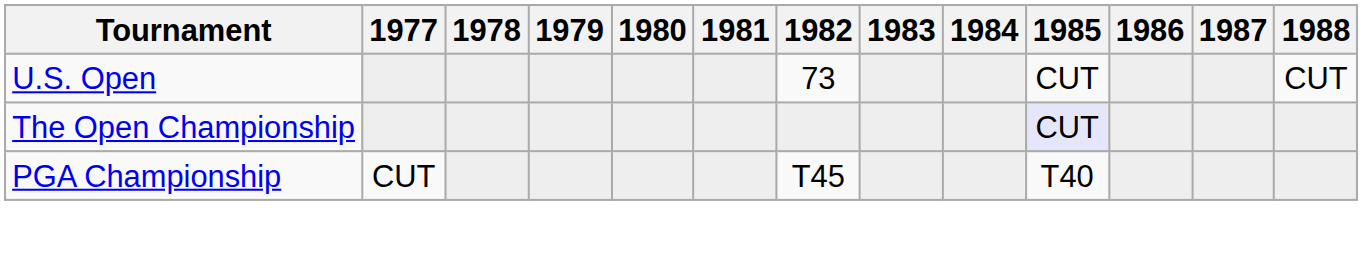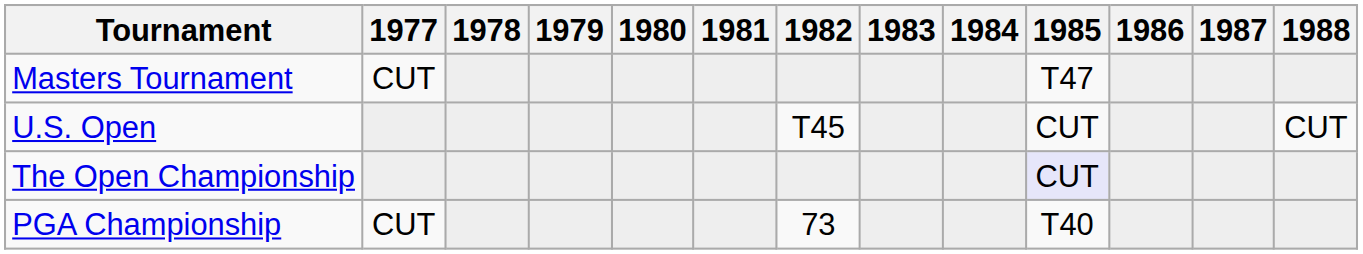 <table class="wikitable" style="font-size:95%;text-align:center;">
 <tr>
 <th>Tournament</th>
 <th>1977</th>
 <th>1978</th>
 <th>1979</th>
 <th>1980</th>
 <th>1981</th>
 <th>1982</th>
 <th>1983</th>
 <th>1984</th>
 <th>1985</th>
 <th>1986</th>
 <th>1987</th>
 <th>1988</th>
 </tr>
 <tr>
+<td align=left><a href='#'>Masters Tournament</a></td>
+<td>CUT</td>
+<td style="background:#eeeeee;"></td>
+<td style="background:#eeeeee;"></td>
+<td style="background:#eeeeee;"></td>
+<td style="background:#eeeeee;"></td>
+<td style="background:#eeeeee;"></td>
+<td style="background:#eeeeee;"></td>
+<td style="background:#eeeeee;"></td>
+<td>T47</td>
+<td style="background:#eeeeee;"></td>
+<td style="background:#eeeeee;"></td>
+<td style="background:#eeeeee;"></td>
+</tr>
+<tr>
 <td align=left><a href='#'>U.S. Open</a></td>
 <td style="background:#eeeeee;"></td>
 <td style="background:#eeeeee;"></td>
 <td style="background:#eeeeee;"></td>
 <td style="background:#eeeeee;"></td>
 <td style="background:#eeeeee;"></td>
-<td>73</td>
+<td>T45</td>
 <td style="background:#eeeeee;"></td>
 <td style="background:#eeeeee;"></td>
 <td>CUT</td>
 <td style="background:#eeeeee;"></td>
 <td style="background:#eeeeee;"></td>
 <td>CUT</td>
 </tr>
 <tr>
 <td align=left><a href='#'>The Open Championship</a></td>
 <td style="background:#eeeeee;"></td>
 <td style="background:#eeeeee;"></td>
 <td style="background:#eeeeee;"></td>
 <td style="background:#eeeeee;"></td>
 <td style="background:#eeeeee;"></td>
 <td style="background:#eeeeee;"></td>
 <td style="background:#eeeeee;"></td>
 <td style="background:#eeeeee;"></td>
 <td style="background: lavender;">CUT</td>
 <td style="background:#eeeeee;"></td>
 <td style="background:#eeeeee;"></td>
 <td style="background:#eeeeee;"></td>
 </tr>
 <tr>
 <td align=left><a href='#'>PGA Championship</a></td>
 <td>CUT</td>
 <td style="background:#eeeeee;"></td>
 <td style="background:#eeeeee;"></td>
 <td style="background:#eeeeee;"></td>
 <td style="background:#eeeeee;"></td>
-<td>T45</td>
+<td>73</td>
 <td style="background:#eeeeee;"></td>
 <td style="background:#eeeeee;"></td>
 <td>T40</td>
 <td style="background:#eeeeee;"></td>
 <td style="background:#eeeeee;"></td>
 <td style="background:#eeeeee;"></td>
 </tr>
 </table>
